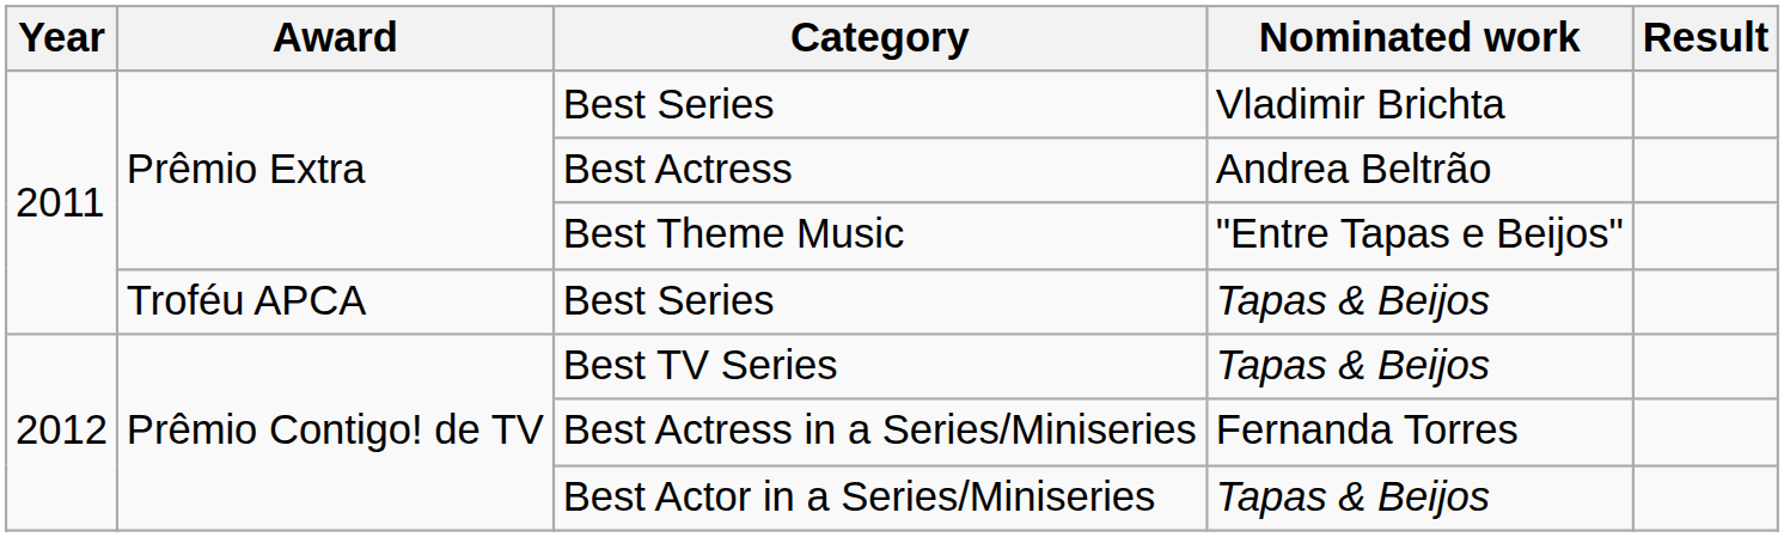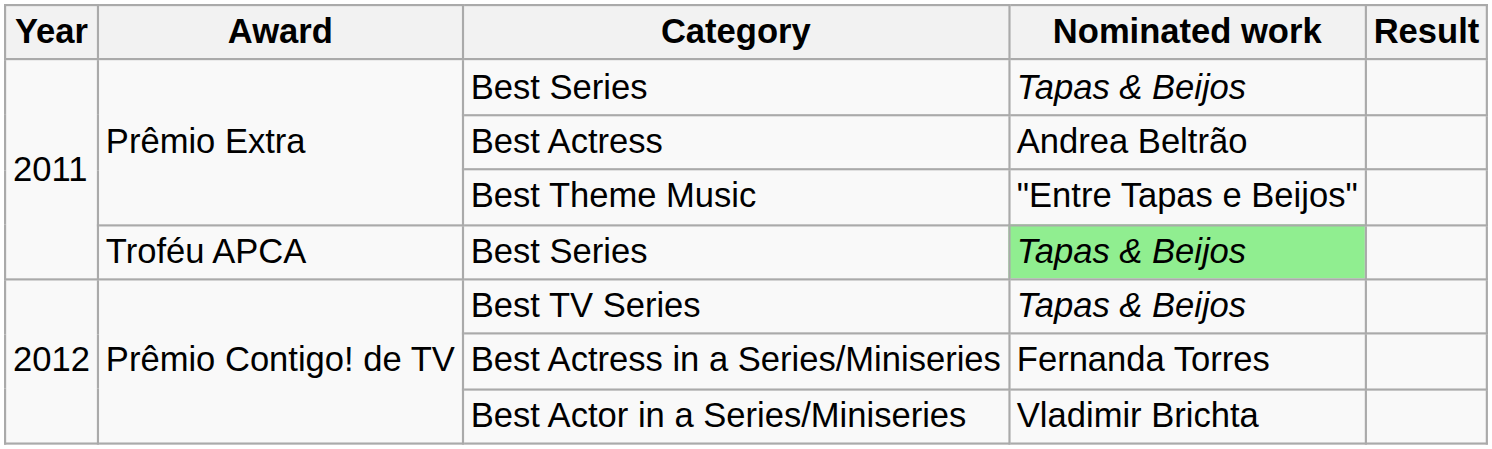 <table class="wikitable">
 <tr>
 <th>Year</th>
 <th>Award</th>
 <th>Category</th>
 <th>Nominated work</th>
 <th>Result</th>
 </tr>
 <tr>
 <td rowspan="4">2011</td>
 <td rowspan="3">Prêmio Extra</td>
 <td>Best Series</td>
-<td>Vladimir Brichta</td>
+<td><em>Tapas & Beijos</em></td>
 <td></td>
 </tr>
 <tr>
 <td>Best Actress</td>
 <td>Andrea Beltrão</td>
 <td></td>
 </tr>
 <tr>
 <td>Best Theme Music</td>
 <td>"Entre Tapas e Beijos"</td>
 <td></td>
 </tr>
 <tr>
 <td>Troféu APCA</td>
 <td>Best Series</td>
-<td><em>Tapas & Beijos</em></td>
+<td style="background: lightgreen;"><em>Tapas & Beijos</em></td>
 <td></td>
 </tr>
 <tr>
 <td rowspan="3">2012</td>
 <td rowspan="3">Prêmio Contigo! de TV</td>
 <td>Best TV Series</td>
 <td><em>Tapas & Beijos</em></td>
 <td></td>
 </tr>
 <tr>
 <td>Best Actress in a Series/Miniseries</td>
 <td>Fernanda Torres</td>
 <td></td>
 </tr>
 <tr>
 <td>Best Actor in a Series/Miniseries</td>
-<td><em>Tapas & Beijos</em></td>
+<td>Vladimir Brichta</td>
 <td></td>
 </tr>
 </table>
